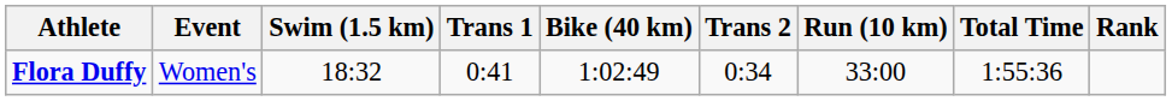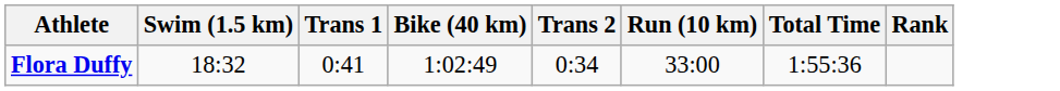 <table class="wikitable" style="font-size:90%">
 <tr>
 <th>Athlete</th>
-<th>Event</th>
 <th>Swim (1.5 km)</th>
 <th>Trans 1</th>
 <th>Bike (40 km)</th>
 <th>Trans 2</th>
 <th>Run (10 km)</th>
 <th>Total Time</th>
 <th>Rank</th>
 </tr>
 <tr align=center>
 <td align=left><strong><a href='#'>Flora Duffy</a></strong></td>
-<td align=left><a href='#'>Women's</a></td>
 <td>18:32</td>
 <td>0:41</td>
 <td>1:02:49</td>
 <td>0:34</td>
 <td>33:00</td>
 <td>1:55:36</td>
 <td></td>
 </tr>
 </table>
